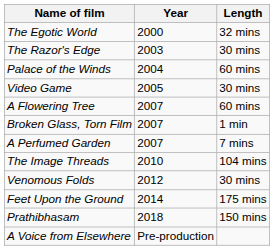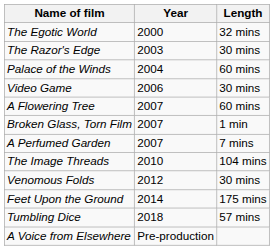 <table class="wikitable">
 <tr>
 <th>Name of film</th>
 <th>Year</th>
 <th>Length</th>
 </tr>
 <tr>
 <td><em>The Egotic World</em></td>
 <td>2000</td>
 <td>32 mins</td>
 </tr>
 <tr>
 <td><em>The Razor's Edge</em></td>
 <td>2003</td>
 <td>30 mins</td>
 </tr>
 <tr>
 <td><em>Palace of the Winds</em></td>
 <td>2004</td>
 <td>60 mins</td>
 </tr>
 <tr>
 <td><em>Video Game</em></td>
-<td>2005</td>
+<td>2006</td>
 <td>30 mins</td>
 </tr>
 <tr>
 <td><em>A Flowering Tree</em></td>
 <td>2007</td>
 <td>60 mins</td>
 </tr>
 <tr>
 <td><em>Broken Glass, Torn Film</em></td>
 <td>2007</td>
 <td>1 min</td>
 </tr>
 <tr>
 <td><em>A Perfumed Garden</em></td>
 <td>2007</td>
 <td>7 mins</td>
 </tr>
 <tr>
 <td><em>The Image Threads</em></td>
 <td>2010</td>
 <td>104 mins</td>
 </tr>
 <tr>
 <td><em>Venomous Folds</em></td>
 <td>2012</td>
 <td>30 mins</td>
 </tr>
 <tr>
 <td><em>Feet Upon the Ground</em></td>
 <td>2014</td>
 <td>175 mins</td>
 </tr>
 <tr>
-<td><em>Prathibhasam</em></td>
+<td><em>Tumbling Dice</em></td>
 <td>2018</td>
-<td>150 mins</td>
+<td>57 mins</td>
 </tr>
 <tr>
 <td><em>A Voice from Elsewhere</em></td>
 <td>Pre-production</td>
 <td></td>
 </tr>
 </table>
